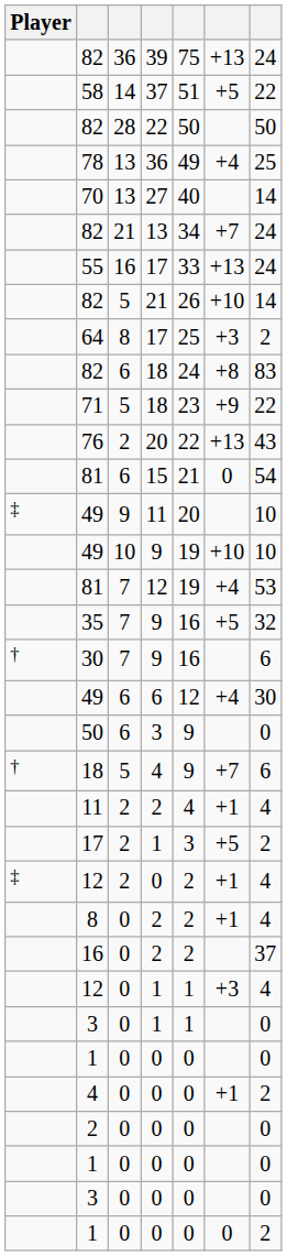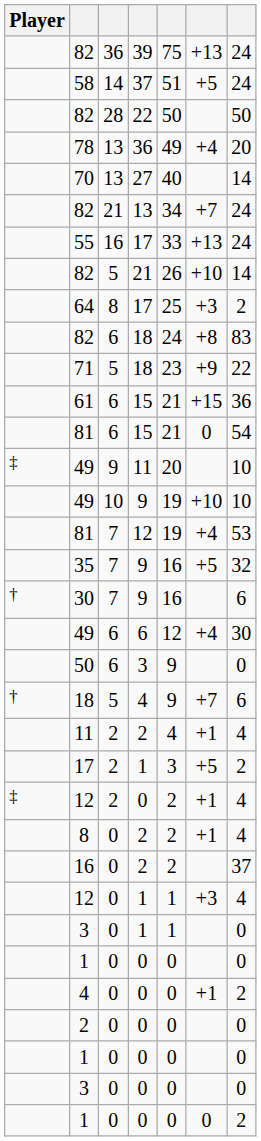 <table class="wikitable sortable" style="text-align:center;">
 <tr>
 <th>Player</th>
 <th></th>
 <th></th>
 <th></th>
 <th></th>
 <th data-sort-type="number"></th>
 <th></th>
 </tr>
 <tr>
 <td style="text-align:left;"></td>
 <td>82</td>
 <td>36</td>
 <td>39</td>
 <td>75</td>
 <td>+13</td>
 <td>24</td>
 </tr>
 <tr>
 <td style="text-align:left;"></td>
 <td>58</td>
 <td>14</td>
 <td>37</td>
 <td>51</td>
 <td>+5</td>
-<td>22</td>
+<td>24</td>
 </tr>
 <tr>
 <td style="text-align:left;"></td>
 <td>82</td>
 <td>28</td>
 <td>22</td>
 <td>50</td>
 <td></td>
 <td>50</td>
 </tr>
 <tr>
 <td style="text-align:left;"></td>
 <td>78</td>
 <td>13</td>
 <td>36</td>
 <td>49</td>
 <td>+4</td>
-<td>25</td>
+<td>20</td>
 </tr>
 <tr>
 <td style="text-align:left;"></td>
 <td>70</td>
 <td>13</td>
 <td>27</td>
 <td>40</td>
 <td></td>
 <td>14</td>
 </tr>
 <tr>
 <td style="text-align:left;"></td>
 <td>82</td>
 <td>21</td>
 <td>13</td>
 <td>34</td>
 <td>+7</td>
 <td>24</td>
 </tr>
 <tr>
 <td style="text-align:left;"></td>
 <td>55</td>
 <td>16</td>
 <td>17</td>
 <td>33</td>
 <td>+13</td>
 <td>24</td>
 </tr>
 <tr>
 <td style="text-align:left;"></td>
 <td>82</td>
 <td>5</td>
 <td>21</td>
 <td>26</td>
 <td>+10</td>
 <td>14</td>
 </tr>
 <tr>
 <td style="text-align:left;"></td>
 <td>64</td>
 <td>8</td>
 <td>17</td>
 <td>25</td>
 <td>+3</td>
 <td>2</td>
 </tr>
 <tr>
 <td style="text-align:left;"></td>
 <td>82</td>
 <td>6</td>
 <td>18</td>
 <td>24</td>
 <td>+8</td>
 <td>83</td>
 </tr>
 <tr>
 <td style="text-align:left;"></td>
 <td>71</td>
 <td>5</td>
 <td>18</td>
 <td>23</td>
 <td>+9</td>
 <td>22</td>
 </tr>
 <tr>
 <td style="text-align:left;"></td>
-<td>76</td>
-<td>2</td>
-<td>20</td>
-<td>22</td>
-<td>+13</td>
-<td>43</td>
+<td>61</td>
+<td>6</td>
+<td>15</td>
+<td>21</td>
+<td>+15</td>
+<td>36</td>
 </tr>
 <tr>
 <td style="text-align:left;"></td>
 <td>81</td>
 <td>6</td>
 <td>15</td>
 <td>21</td>
 <td>0</td>
 <td>54</td>
 </tr>
 <tr>
 <td style="text-align:left;"><sup>‡</sup></td>
 <td>49</td>
 <td>9</td>
 <td>11</td>
 <td>20</td>
 <td></td>
 <td>10</td>
 </tr>
 <tr>
 <td style="text-align:left;"></td>
 <td>49</td>
 <td>10</td>
 <td>9</td>
 <td>19</td>
 <td>+10</td>
 <td>10</td>
 </tr>
 <tr>
 <td style="text-align:left;"></td>
 <td>81</td>
 <td>7</td>
 <td>12</td>
 <td>19</td>
 <td>+4</td>
 <td>53</td>
 </tr>
 <tr>
 <td style="text-align:left;"></td>
 <td>35</td>
 <td>7</td>
 <td>9</td>
 <td>16</td>
 <td>+5</td>
 <td>32</td>
 </tr>
 <tr>
 <td style="text-align:left;"><sup>†</sup></td>
 <td>30</td>
 <td>7</td>
 <td>9</td>
 <td>16</td>
 <td></td>
 <td>6</td>
 </tr>
 <tr>
 <td style="text-align:left;"></td>
 <td>49</td>
 <td>6</td>
 <td>6</td>
 <td>12</td>
 <td>+4</td>
 <td>30</td>
 </tr>
 <tr>
 <td style="text-align:left;"></td>
 <td>50</td>
 <td>6</td>
 <td>3</td>
 <td>9</td>
 <td></td>
 <td>0</td>
 </tr>
 <tr>
 <td style="text-align:left;"><sup>†</sup></td>
 <td>18</td>
 <td>5</td>
 <td>4</td>
 <td>9</td>
 <td>+7</td>
 <td>6</td>
 </tr>
 <tr>
 <td style="text-align:left;"></td>
 <td>11</td>
 <td>2</td>
 <td>2</td>
 <td>4</td>
 <td>+1</td>
 <td>4</td>
 </tr>
 <tr>
 <td style="text-align:left;"></td>
 <td>17</td>
 <td>2</td>
 <td>1</td>
 <td>3</td>
 <td>+5</td>
 <td>2</td>
 </tr>
 <tr>
 <td style="text-align:left;"><sup>‡</sup></td>
 <td>12</td>
 <td>2</td>
 <td>0</td>
 <td>2</td>
 <td>+1</td>
 <td>4</td>
 </tr>
 <tr>
 <td style="text-align:left;"></td>
 <td>8</td>
 <td>0</td>
 <td>2</td>
 <td>2</td>
 <td>+1</td>
 <td>4</td>
 </tr>
 <tr>
 <td style="text-align:left;"></td>
 <td>16</td>
 <td>0</td>
 <td>2</td>
 <td>2</td>
 <td></td>
 <td>37</td>
 </tr>
 <tr>
 <td style="text-align:left;"></td>
 <td>12</td>
 <td>0</td>
 <td>1</td>
 <td>1</td>
 <td>+3</td>
 <td>4</td>
 </tr>
 <tr>
 <td style="text-align:left;"></td>
 <td>3</td>
 <td>0</td>
 <td>1</td>
 <td>1</td>
 <td></td>
 <td>0</td>
 </tr>
 <tr>
 <td style="text-align:left;"></td>
 <td>1</td>
 <td>0</td>
 <td>0</td>
 <td>0</td>
 <td></td>
 <td>0</td>
 </tr>
 <tr>
 <td style="text-align:left;"></td>
 <td>4</td>
 <td>0</td>
 <td>0</td>
 <td>0</td>
 <td>+1</td>
 <td>2</td>
 </tr>
 <tr>
 <td style="text-align:left;"></td>
 <td>2</td>
 <td>0</td>
 <td>0</td>
 <td>0</td>
 <td></td>
 <td>0</td>
 </tr>
 <tr>
 <td style="text-align:left;"></td>
 <td>1</td>
 <td>0</td>
 <td>0</td>
 <td>0</td>
 <td></td>
 <td>0</td>
 </tr>
 <tr>
 <td style="text-align:left;"></td>
 <td>3</td>
 <td>0</td>
 <td>0</td>
 <td>0</td>
 <td></td>
 <td>0</td>
 </tr>
 <tr>
 <td style="text-align:left;"></td>
 <td>1</td>
 <td>0</td>
 <td>0</td>
 <td>0</td>
 <td>0</td>
 <td>2</td>
 </tr>
 </table>
